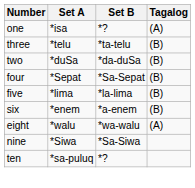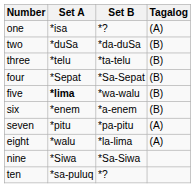 <table class="wikitable">
 <tr>
 <th c=01>Number</th>
 <th c=02>Set A</th>
 <th c=03>Set B</th>
 <th c=04>Tagalog</th>
 </tr>
 <tr>
 <td c=01>one</td>
 <td c=02>*isa</td>
 <td c=03>*?</td>
 <td c=04> (A)</td>
 </tr>
 <tr>
+<td c=01>two</td>
+<td c=02>*duSa</td>
+<td c=03>*da-duSa</td>
+<td c=04> (B)</td>
+</tr>
+<tr>
 <td c=01>three</td>
 <td c=02>*telu</td>
 <td c=03>*ta-telu</td>
-<td c=04> (B)</td>
-</tr>
-<tr>
-<td c=01>two</td>
-<td c=02>*duSa</td>
-<td c=03>*da-duSa</td>
 <td c=04> (B)</td>
 </tr>
 <tr>
 <td c=01>four</td>
 <td c=02>*Sepat</td>
 <td c=03>*Sa-Sepat</td>
 <td c=04> (B)</td>
 </tr>
 <tr>
 <td c=01>five</td>
-<td c=02>*lima</td>
-<td c=03>*la-lima</td>
+<td c=02><strong>*lima</strong></td>
+<td c=03>*wa-walu</td>
 <td c=04> (B)</td>
 </tr>
 <tr>
 <td c=01>six</td>
 <td c=02>*enem</td>
 <td c=03>*a-enem</td>
 <td c=04> (B)</td>
 </tr>
 <tr>
+<td c=01>seven</td>
+<td c=02>*pitu</td>
+<td c=03>*pa-pitu</td>
+<td c=04> (A)</td>
+</tr>
+<tr>
 <td c=01>eight</td>
 <td c=02>*walu</td>
-<td c=03>*wa-walu</td>
+<td c=03>*la-lima</td>
 <td c=04> (A)</td>
 </tr>
 <tr>
 <td c=01>nine</td>
 <td c=02>*Siwa</td>
 <td c=03>*Sa-Siwa</td>
 <td c=04></td>
 </tr>
 <tr>
 <td c=01>ten</td>
 <td c=02>*sa-puluq</td>
 <td c=03>*?</td>
 <td c=04></td>
 </tr>
 </table>
